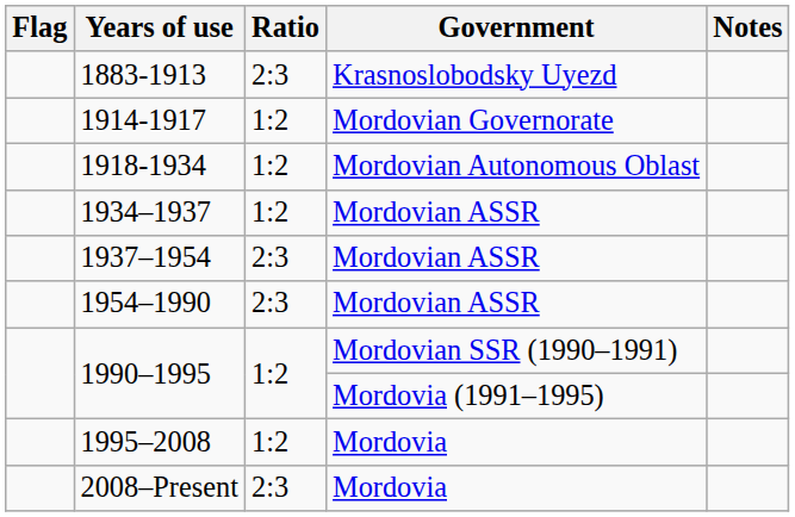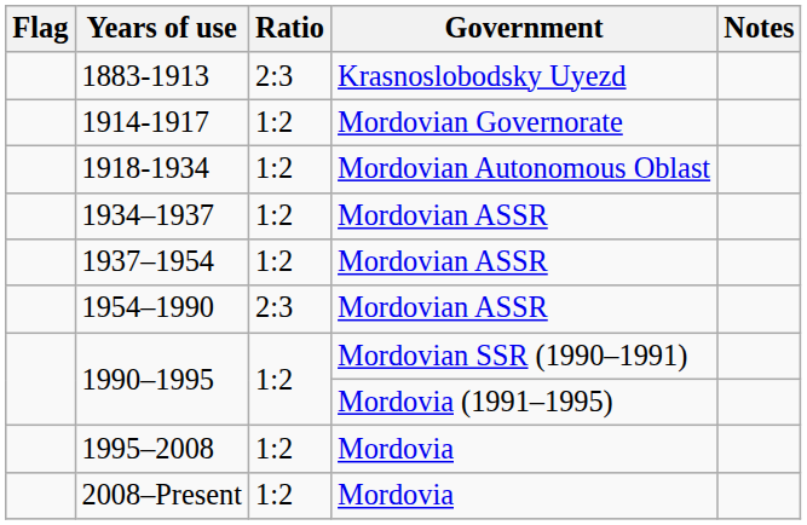 <table class="wikitable">
 <tr>
 <th><strong>Flag</strong></th>
 <th><strong>Years of use</strong></th>
 <th><strong>Ratio</strong></th>
 <th><strong>Government</strong></th>
 <th><strong>Notes</strong></th>
 </tr>
 <tr>
 <td></td>
 <td>1883-1913</td>
 <td>2:3</td>
 <td><a href='#'>Krasnoslobodsky Uyezd</a></td>
 <td></td>
 </tr>
 <tr>
 <td></td>
 <td>1914-1917</td>
 <td>1:2</td>
 <td><a href='#'>Mordovian Governorate</a></td>
 <td></td>
 </tr>
 <tr>
 <td></td>
 <td>1918-1934</td>
 <td>1:2</td>
 <td><a href='#'>Mordovian Autonomous Oblast</a></td>
 <td></td>
 </tr>
 <tr>
 <td></td>
 <td>1934–1937</td>
 <td>1:2</td>
 <td><a href='#'>Mordovian ASSR</a></td>
 <td></td>
 </tr>
 <tr>
 <td></td>
 <td>1937–1954</td>
-<td>2:3</td>
+<td>1:2</td>
 <td><a href='#'>Mordovian ASSR</a></td>
 <td></td>
 </tr>
 <tr>
 <td></td>
 <td>1954–1990</td>
 <td>2:3</td>
 <td><a href='#'>Mordovian ASSR</a></td>
 <td></td>
 </tr>
 <tr>
 <td rowspan="2"></td>
 <td rowspan="2">1990–1995</td>
 <td rowspan="2">1:2</td>
 <td><a href='#'>Mordovian SSR</a> (1990–1991)</td>
 <td></td>
 </tr>
 <tr>
 <td><a href='#'>Mordovia</a> (1991–1995)</td>
 <td></td>
 </tr>
 <tr>
 <td></td>
 <td>1995–2008</td>
 <td>1:2</td>
 <td><a href='#'>Mordovia</a></td>
 <td></td>
 </tr>
 <tr>
 <td></td>
 <td>2008–Present</td>
-<td>2:3</td>
+<td>1:2</td>
 <td><a href='#'>Mordovia</a></td>
 <td></td>
 </tr>
 </table>
